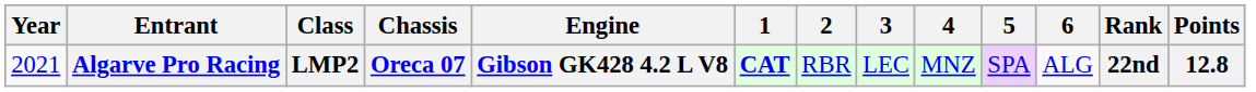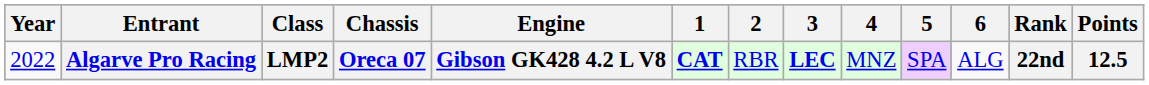 <table class="wikitable" style="text-align:center; font-size:85%">
 <tr>
 <th>Year</th>
 <th>Entrant</th>
 <th>Class</th>
 <th>Chassis</th>
 <th>Engine</th>
 <th>1</th>
 <th>2</th>
 <th>3</th>
 <th>4</th>
 <th>5</th>
 <th>6</th>
 <th>Rank</th>
 <th>Points</th>
 </tr>
 <tr>
-<td><a href='#'>2021</a></td>
+<td><a href='#'>2022</a></td>
 <th nowrap><a href='#'>Algarve Pro Racing</a></th>
 <th>LMP2</th>
 <th nowrap><a href='#'>Oreca 07</a></th>
 <th nowrap><a href='#'>Gibson</a> GK428 4.2 L V8</th>
 <td style="background:#DFFFDF;"><strong><a href='#'>CAT</a><br></strong></td>
 <td style="background:#DFFFDF;"><a href='#'>RBR</a><br></td>
-<td style="background:#DFFFDF;"><a href='#'>LEC</a><br></td>
+<td style="background:#DFFFDF;"><strong><a href='#'>LEC</a><br></strong></td>
 <td style="background:#DFFFDF;"><a href='#'>MNZ</a><br></td>
 <td style="background:#EFCFFF;"><a href='#'>SPA</a><br></td>
 <td><a href='#'>ALG</a></td>
 <th>22nd</th>
-<th>12.8</th>
+<th>12.5</th>
 </tr>
 </table>
